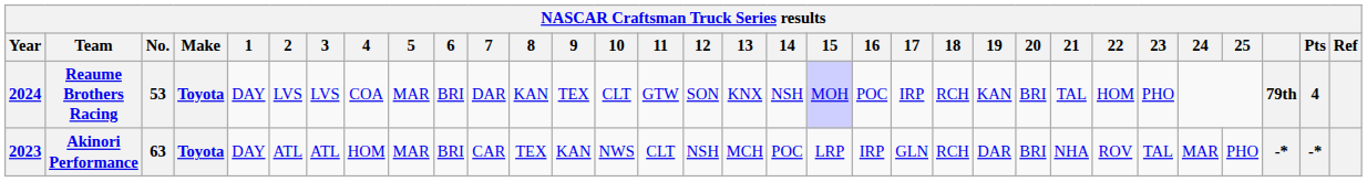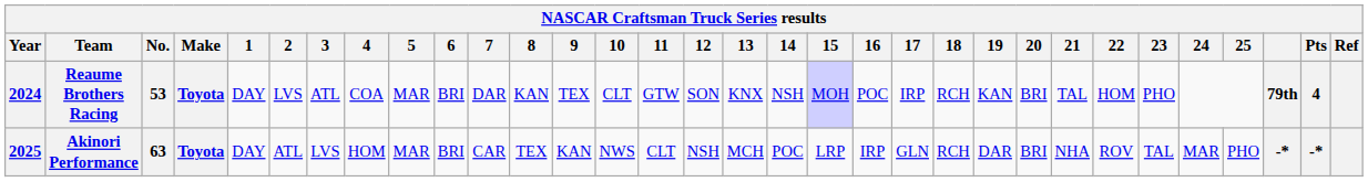 <table class="wikitable" style="text-align:center; font-size:75%">
 <tr>
 <th colspan=45><a href='#'>NASCAR Craftsman Truck Series</a> results</th>
 </tr>
 <tr>
 <th>Year</th>
 <th>Team</th>
 <th>No.</th>
 <th>Make</th>
 <th>1</th>
 <th>2</th>
 <th>3</th>
 <th>4</th>
 <th>5</th>
 <th>6</th>
 <th>7</th>
 <th>8</th>
 <th>9</th>
 <th>10</th>
 <th>11</th>
 <th>12</th>
 <th>13</th>
 <th>14</th>
 <th>15</th>
 <th>16</th>
 <th>17</th>
 <th>18</th>
 <th>19</th>
 <th>20</th>
 <th>21</th>
 <th>22</th>
 <th>23</th>
 <th>24</th>
 <th>25</th>
 <th></th>
 <th>Pts</th>
 <th>Ref</th>
 </tr>
 <tr>
 <th><a href='#'>2024</a></th>
 <th><a href='#'>Reaume Brothers Racing</a></th>
 <th>53</th>
 <th><a href='#'>Toyota</a></th>
 <td><a href='#'>DAY</a></td>
 <td><a href='#'>LVS</a></td>
-<td><a href='#'>LVS</a></td>
+<td><a href='#'>ATL</a></td>
 <td><a href='#'>COA</a></td>
 <td><a href='#'>MAR</a></td>
 <td><a href='#'>BRI</a></td>
 <td><a href='#'>DAR</a></td>
 <td><a href='#'>KAN</a></td>
 <td><a href='#'>TEX</a></td>
 <td><a href='#'>CLT</a></td>
 <td><a href='#'>GTW</a></td>
 <td><a href='#'>SON</a></td>
 <td><a href='#'>KNX</a></td>
 <td><a href='#'>NSH</a></td>
 <td style="background:#CFCFFF;"><a href='#'>MOH</a><br></td>
 <td><a href='#'>POC</a></td>
 <td><a href='#'>IRP</a></td>
 <td><a href='#'>RCH</a></td>
 <td><a href='#'>KAN</a></td>
 <td><a href='#'>BRI</a></td>
 <td><a href='#'>TAL</a></td>
 <td><a href='#'>HOM</a></td>
 <td><a href='#'>PHO</a></td>
 <td colspan="2"></td>
 <th>79th</th>
 <th>4</th>
 <th></th>
 </tr>
 <tr>
-<th><a href='#'>2023</a></th>
+<th><a href='#'>2025</a></th>
 <th><a href='#'>Akinori Performance</a></th>
 <th>63</th>
 <th><a href='#'>Toyota</a></th>
 <td><a href='#'>DAY</a></td>
 <td><a href='#'>ATL</a></td>
-<td><a href='#'>ATL</a></td>
+<td><a href='#'>LVS</a></td>
 <td><a href='#'>HOM</a></td>
 <td><a href='#'>MAR</a></td>
 <td><a href='#'>BRI</a></td>
 <td><a href='#'>CAR</a></td>
 <td><a href='#'>TEX</a></td>
 <td><a href='#'>KAN</a></td>
 <td><a href='#'>NWS</a></td>
 <td><a href='#'>CLT</a></td>
 <td><a href='#'>NSH</a></td>
 <td><a href='#'>MCH</a></td>
 <td><a href='#'>POC</a></td>
 <td><a href='#'>LRP</a></td>
 <td><a href='#'>IRP</a></td>
 <td><a href='#'>GLN</a></td>
 <td><a href='#'>RCH</a></td>
 <td><a href='#'>DAR</a></td>
 <td><a href='#'>BRI</a></td>
 <td><a href='#'>NHA</a></td>
 <td><a href='#'>ROV</a></td>
 <td><a href='#'>TAL</a></td>
 <td><a href='#'>MAR</a></td>
 <td><a href='#'>PHO</a></td>
 <th>-*</th>
 <th>-*</th>
 <th></th>
 </tr>
 </table>
